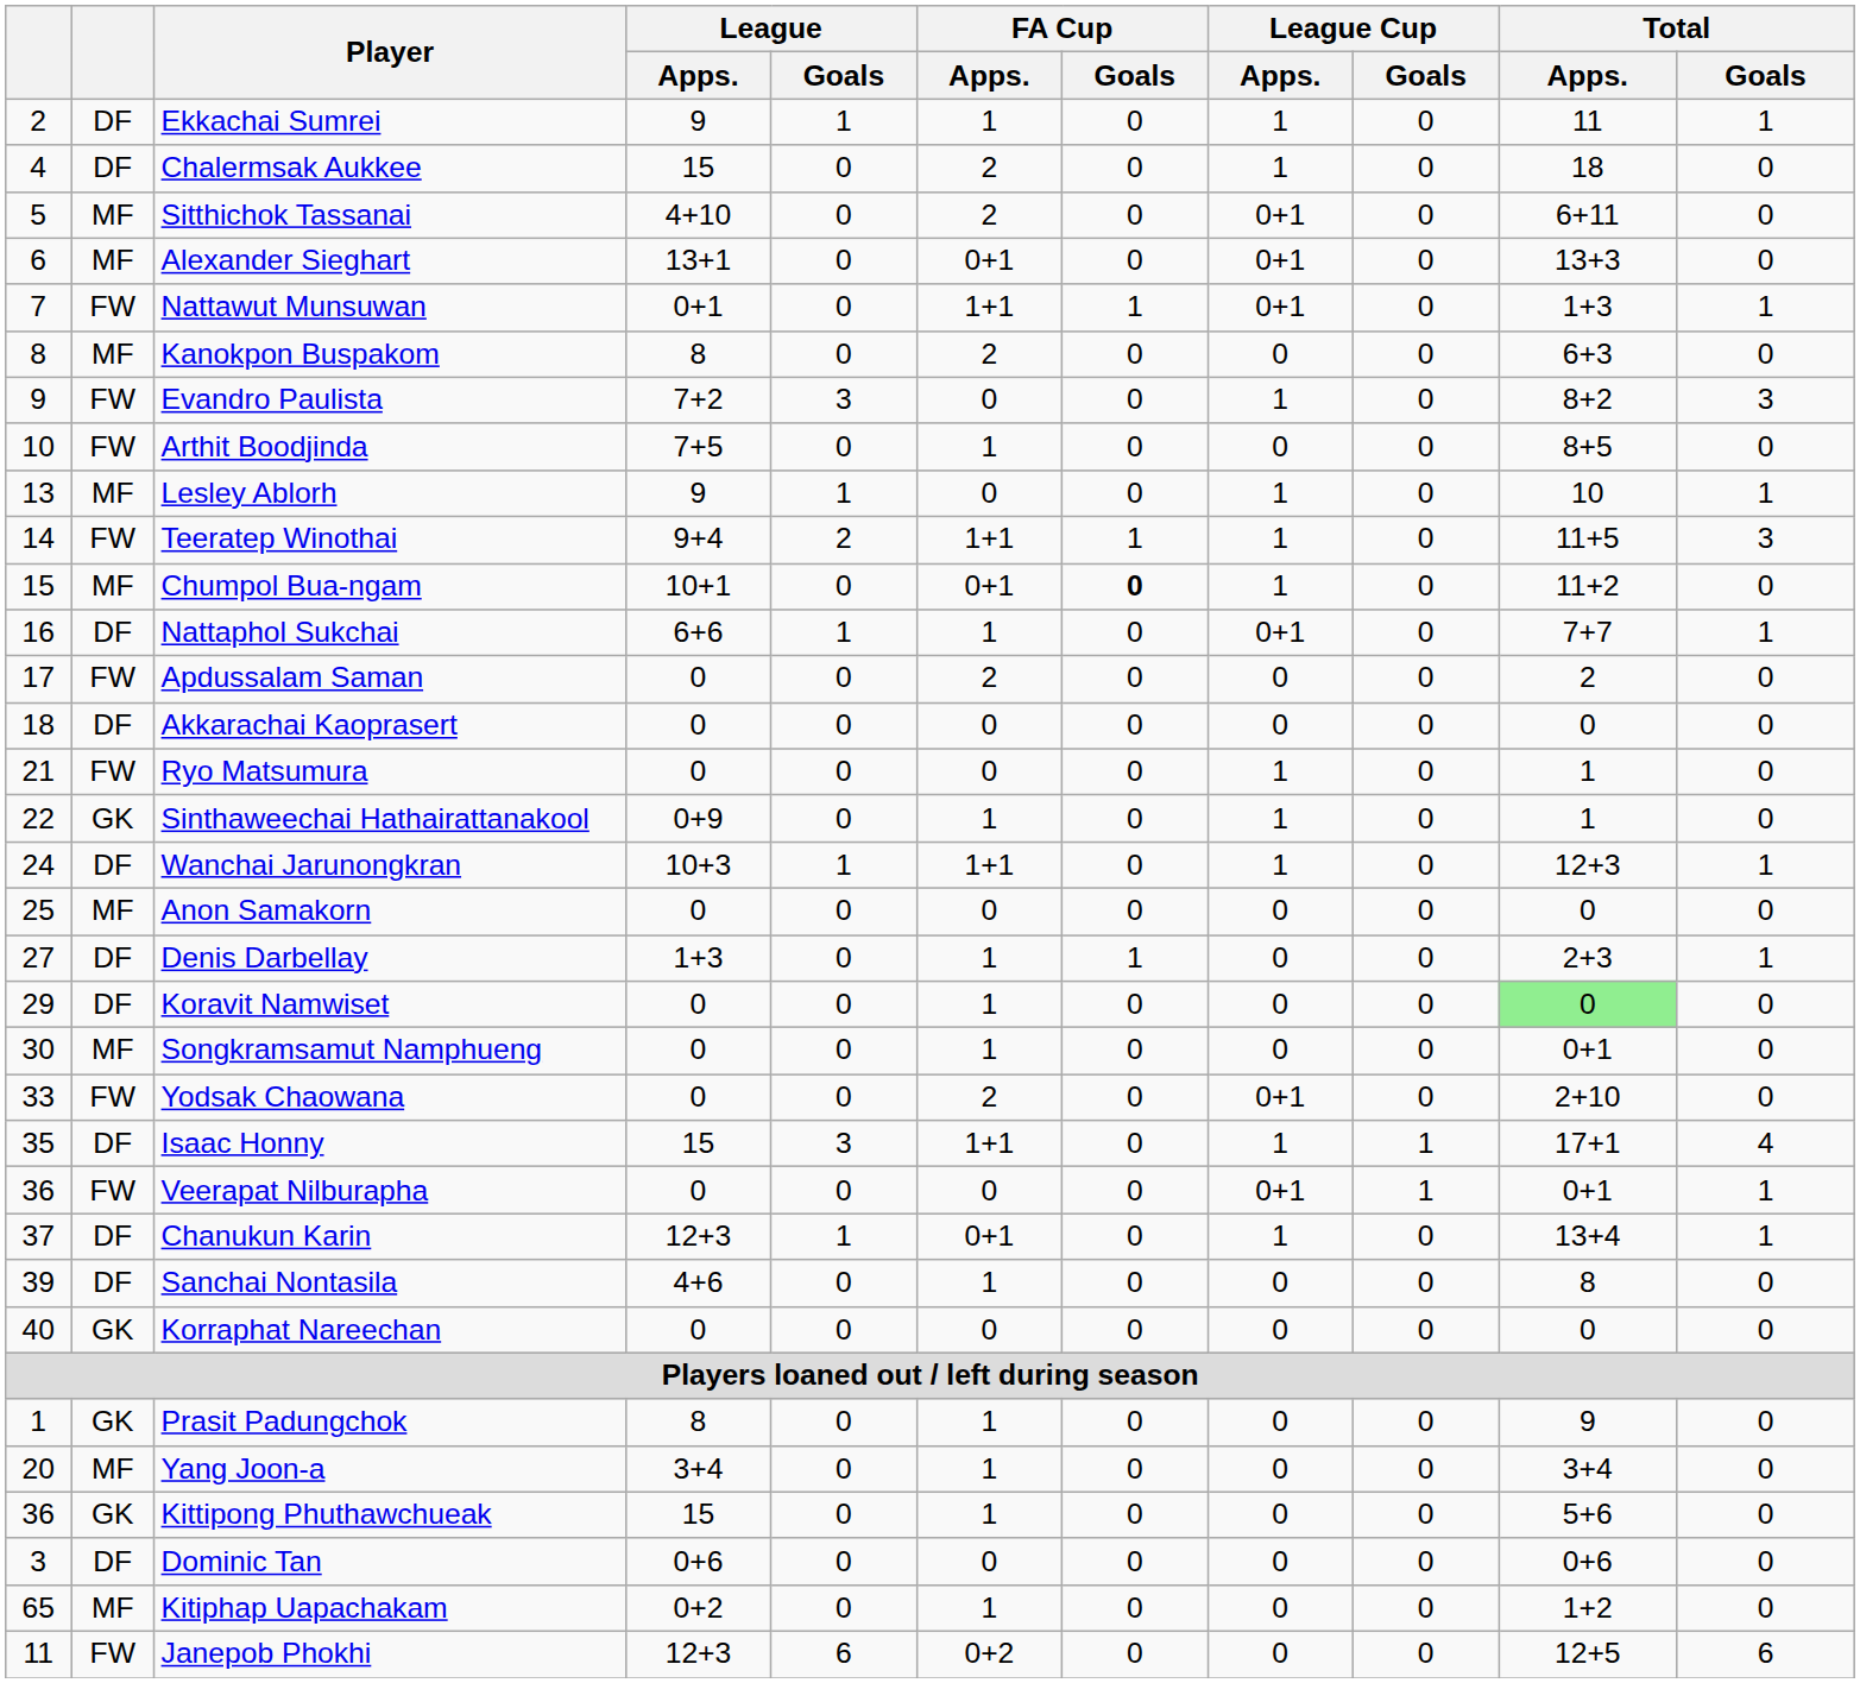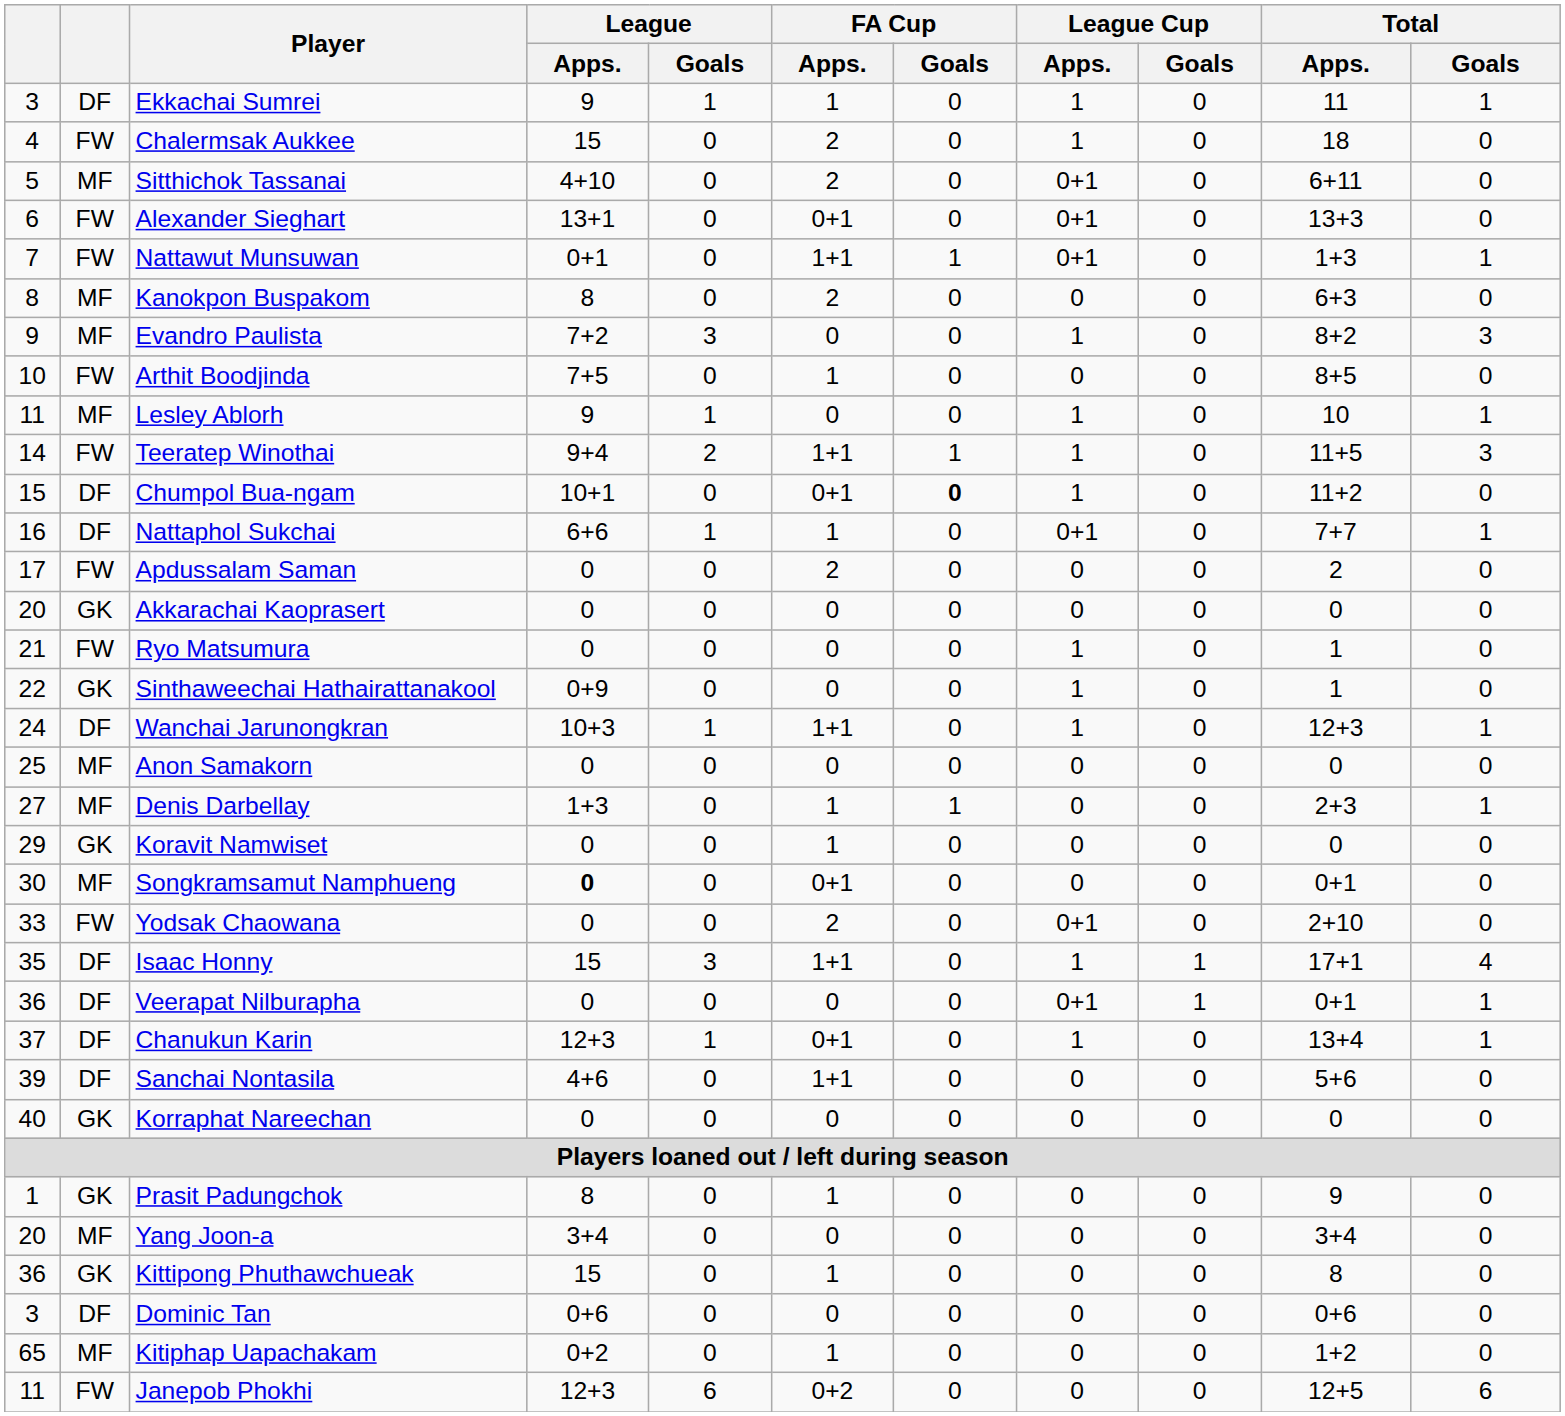 <table class="wikitable" style="text-align:center; font-size:100%; width:80%;">
 <tr>
 <th rowspan=2></th>
 <th rowspan=2></th>
 <th rowspan=2 width="250">Player</th>
 <th colspan=2 width="105">League</th>
 <th colspan=2 width="105">FA Cup</th>
 <th colspan=2 width="105">League Cup</th>
 <th colspan=2 width="130">Total</th>
 </tr>
 <tr>
 <th>Apps.</th>
 <th> Goals</th>
 <th>Apps.</th>
 <th> Goals</th>
 <th>Apps.</th>
 <th> Goals</th>
 <th>Apps.</th>
 <th> Goals</th>
 </tr>
 <tr>
-<td>2</td>
+<td>3</td>
 <td>DF</td>
 <td align="left"> <a href='#'>Ekkachai Sumrei</a></td>
 <td>9</td>
 <td>1</td>
 <td>1</td>
 <td>0</td>
 <td>1</td>
 <td>0</td>
 <td>11</td>
 <td>1</td>
 </tr>
 <tr>
 <td>4</td>
-<td>DF</td>
+<td>FW</td>
 <td align="left"> <a href='#'>Chalermsak Aukkee</a></td>
 <td>15</td>
 <td>0</td>
 <td>2</td>
 <td>0</td>
 <td>1</td>
 <td>0</td>
 <td>18</td>
 <td>0</td>
 </tr>
 <tr>
 <td>5</td>
 <td>MF</td>
 <td align="left"> <a href='#'>Sitthichok Tassanai</a></td>
 <td>4+10</td>
 <td>0</td>
 <td>2</td>
 <td>0</td>
 <td>0+1</td>
 <td>0</td>
 <td>6+11</td>
 <td>0</td>
 </tr>
 <tr>
 <td>6</td>
-<td>MF</td>
+<td>FW</td>
 <td align="left"> <a href='#'>Alexander Sieghart</a></td>
 <td>13+1</td>
 <td>0</td>
 <td>0+1</td>
 <td>0</td>
 <td>0+1</td>
 <td>0</td>
 <td>13+3</td>
 <td>0</td>
 </tr>
 <tr>
 <td>7</td>
 <td>FW</td>
 <td align="left"> <a href='#'>Nattawut Munsuwan</a></td>
 <td>0+1</td>
 <td>0</td>
 <td>1+1</td>
 <td>1</td>
 <td>0+1</td>
 <td>0</td>
 <td>1+3</td>
 <td>1</td>
 </tr>
 <tr>
 <td>8</td>
 <td>MF</td>
 <td align="left"> <a href='#'>Kanokpon Buspakom</a></td>
 <td>8</td>
 <td>0</td>
 <td>2</td>
 <td>0</td>
 <td>0</td>
 <td>0</td>
 <td>6+3</td>
 <td>0</td>
 </tr>
 <tr>
 <td>9</td>
-<td>FW</td>
+<td>MF</td>
 <td align="left"> <a href='#'>Evandro Paulista</a></td>
 <td>7+2</td>
 <td>3</td>
 <td>0</td>
 <td>0</td>
 <td>1</td>
 <td>0</td>
 <td>8+2</td>
 <td>3</td>
 </tr>
 <tr>
 <td>10</td>
 <td>FW</td>
 <td align="left"> <a href='#'>Arthit Boodjinda</a></td>
 <td>7+5</td>
 <td>0</td>
 <td>1</td>
 <td>0</td>
 <td>0</td>
 <td>0</td>
 <td>8+5</td>
 <td>0</td>
 </tr>
 <tr>
-<td>13</td>
+<td>11</td>
 <td>MF</td>
 <td align="left"> <a href='#'>Lesley Ablorh</a></td>
 <td>9</td>
 <td>1</td>
 <td>0</td>
 <td>0</td>
 <td>1</td>
 <td>0</td>
 <td>10</td>
 <td>1</td>
 </tr>
 <tr>
 <td>14</td>
 <td>FW</td>
 <td align="left"> <a href='#'>Teeratep Winothai</a></td>
 <td>9+4</td>
 <td>2</td>
 <td>1+1</td>
 <td>1</td>
 <td>1</td>
 <td>0</td>
 <td>11+5</td>
 <td>3</td>
 </tr>
 <tr>
 <td>15</td>
-<td>MF</td>
+<td>DF</td>
 <td align="left"> <a href='#'>Chumpol Bua-ngam</a></td>
 <td>10+1</td>
 <td>0</td>
 <td>0+1</td>
 <td><strong>0</strong></td>
 <td>1</td>
 <td>0</td>
 <td>11+2</td>
 <td>0</td>
 </tr>
 <tr>
 <td>16</td>
 <td>DF</td>
 <td align="left"> <a href='#'>Nattaphol Sukchai</a></td>
 <td>6+6</td>
 <td>1</td>
 <td>1</td>
 <td>0</td>
 <td>0+1</td>
 <td>0</td>
 <td>7+7</td>
 <td>1</td>
 </tr>
 <tr>
 <td>17</td>
 <td>FW</td>
 <td align="left"> <a href='#'>Apdussalam Saman</a></td>
 <td>0</td>
 <td>0</td>
 <td>2</td>
 <td>0</td>
 <td>0</td>
 <td>0</td>
 <td>2</td>
 <td>0</td>
 </tr>
 <tr>
-<td>18</td>
-<td>DF</td>
+<td>20</td>
+<td>GK</td>
 <td align="left"> <a href='#'>Akkarachai Kaoprasert</a></td>
 <td>0</td>
 <td>0</td>
 <td>0</td>
 <td>0</td>
 <td>0</td>
 <td>0</td>
 <td>0</td>
 <td>0</td>
 </tr>
 <tr>
 <td>21</td>
 <td>FW</td>
 <td align="left"> <a href='#'>Ryo Matsumura</a></td>
 <td>0</td>
 <td>0</td>
 <td>0</td>
 <td>0</td>
 <td>1</td>
 <td>0</td>
 <td>1</td>
 <td>0</td>
 </tr>
 <tr>
 <td>22</td>
 <td>GK</td>
 <td align="left"> <a href='#'>Sinthaweechai Hathairattanakool</a></td>
 <td>0+9</td>
 <td>0</td>
-<td>1</td>
+<td>0</td>
 <td>0</td>
 <td>1</td>
 <td>0</td>
 <td>1</td>
 <td>0</td>
 </tr>
 <tr>
 <td>24</td>
 <td>DF</td>
 <td align="left"> <a href='#'>Wanchai Jarunongkran</a></td>
 <td>10+3</td>
 <td>1</td>
 <td>1+1</td>
 <td>0</td>
 <td>1</td>
 <td>0</td>
 <td>12+3</td>
 <td>1</td>
 </tr>
 <tr>
 <td>25</td>
 <td>MF</td>
 <td align="left"> <a href='#'>Anon Samakorn</a></td>
 <td>0</td>
 <td>0</td>
 <td>0</td>
 <td>0</td>
 <td>0</td>
 <td>0</td>
 <td>0</td>
 <td>0</td>
 </tr>
 <tr>
 <td>27</td>
-<td>DF</td>
+<td>MF</td>
 <td align="left"> <a href='#'>Denis Darbellay</a></td>
 <td>1+3</td>
 <td>0</td>
 <td>1</td>
 <td>1</td>
 <td>0</td>
 <td>0</td>
 <td>2+3</td>
 <td>1</td>
 </tr>
 <tr>
 <td>29</td>
-<td>DF</td>
+<td>GK</td>
 <td align="left"> <a href='#'>Koravit Namwiset</a></td>
 <td>0</td>
 <td>0</td>
 <td>1</td>
 <td>0</td>
 <td>0</td>
 <td>0</td>
-<td style="background: lightgreen;">0</td>
+<td>0</td>
 <td>0</td>
 </tr>
 <tr>
 <td>30</td>
 <td>MF</td>
 <td align="left"> <a href='#'>Songkramsamut Namphueng</a></td>
+<td><strong>0</strong></td>
 <td>0</td>
-<td>0</td>
-<td>1</td>
+<td>0+1</td>
 <td>0</td>
 <td>0</td>
 <td>0</td>
 <td>0+1</td>
 <td>0</td>
 </tr>
 <tr>
 <td>33</td>
 <td>FW</td>
 <td align="left"> <a href='#'>Yodsak Chaowana</a></td>
 <td>0</td>
 <td>0</td>
 <td>2</td>
 <td>0</td>
 <td>0+1</td>
 <td>0</td>
 <td>2+10</td>
 <td>0</td>
 </tr>
 <tr>
 <td>35</td>
 <td>DF</td>
 <td align="left"> <a href='#'>Isaac Honny</a></td>
 <td>15</td>
 <td>3</td>
 <td>1+1</td>
 <td>0</td>
 <td>1</td>
 <td>1</td>
 <td>17+1</td>
 <td>4</td>
 </tr>
 <tr>
 <td>36</td>
-<td>FW</td>
+<td>DF</td>
 <td align="left"> <a href='#'>Veerapat Nilburapha</a></td>
 <td>0</td>
 <td>0</td>
 <td>0</td>
 <td>0</td>
 <td>0+1</td>
 <td>1</td>
 <td>0+1</td>
 <td>1</td>
 </tr>
 <tr>
 <td>37</td>
 <td>DF</td>
 <td align="left"> <a href='#'>Chanukun Karin</a></td>
 <td>12+3</td>
 <td>1</td>
 <td>0+1</td>
 <td>0</td>
 <td>1</td>
 <td>0</td>
 <td>13+4</td>
 <td>1</td>
 </tr>
 <tr>
 <td>39</td>
 <td>DF</td>
 <td align="left"> <a href='#'>Sanchai Nontasila</a></td>
 <td>4+6</td>
 <td>0</td>
-<td>1</td>
+<td>1+1</td>
 <td>0</td>
 <td>0</td>
 <td>0</td>
-<td>8</td>
+<td>5+6</td>
 <td>0</td>
 </tr>
 <tr>
 <td>40</td>
 <td>GK</td>
 <td align="left"> <a href='#'>Korraphat Nareechan</a></td>
 <td>0</td>
 <td>0</td>
 <td>0</td>
 <td>0</td>
 <td>0</td>
 <td>0</td>
 <td>0</td>
 <td>0</td>
 </tr>
 <tr>
 <th colspan="15" style="background:#dcdcdc; text-align:center;">Players loaned out / left during season</th>
 </tr>
 <tr>
 <td>1</td>
 <td>GK</td>
 <td align="left"> <a href='#'>Prasit Padungchok</a></td>
 <td>8</td>
 <td>0</td>
 <td>1</td>
 <td>0</td>
 <td>0</td>
 <td>0</td>
 <td>9</td>
 <td>0</td>
 </tr>
 <tr>
 <td>20</td>
 <td>MF</td>
 <td align="left"> <a href='#'>Yang Joon-a</a></td>
 <td>3+4</td>
 <td>0</td>
-<td>1</td>
+<td>0</td>
 <td>0</td>
 <td>0</td>
 <td>0</td>
 <td>3+4</td>
 <td>0</td>
 </tr>
 <tr>
 <td>36</td>
 <td>GK</td>
 <td align="left"> <a href='#'>Kittipong Phuthawchueak</a></td>
 <td>15</td>
 <td>0</td>
 <td>1</td>
 <td>0</td>
 <td>0</td>
 <td>0</td>
-<td>5+6</td>
+<td>8</td>
 <td>0</td>
 </tr>
 <tr>
 <td>3</td>
 <td>DF</td>
 <td align="left"> <a href='#'>Dominic Tan</a></td>
 <td>0+6</td>
 <td>0</td>
 <td>0</td>
 <td>0</td>
 <td>0</td>
 <td>0</td>
 <td>0+6</td>
 <td>0</td>
 </tr>
 <tr>
 <td>65</td>
 <td>MF</td>
 <td align="left"> <a href='#'>Kitiphap Uapachakam</a></td>
 <td>0+2</td>
 <td>0</td>
 <td>1</td>
 <td>0</td>
 <td>0</td>
 <td>0</td>
 <td>1+2</td>
 <td>0</td>
 </tr>
 <tr>
 <td>11</td>
 <td>FW</td>
 <td align="left"> <a href='#'>Janepob Phokhi</a></td>
 <td>12+3</td>
 <td>6</td>
 <td>0+2</td>
 <td>0</td>
 <td>0</td>
 <td>0</td>
 <td>12+5</td>
 <td>6</td>
 </tr>
 <tr>
 </tr>
 </table>
